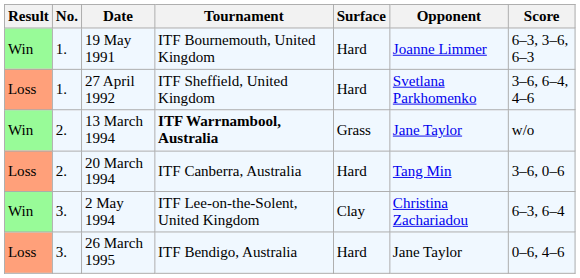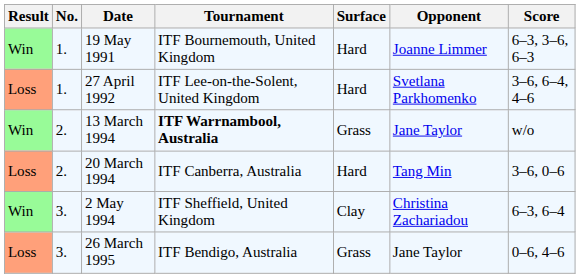 <table class="sortable wikitable">
 <tr>
 <th>Result</th>
 <th>No.</th>
 <th>Date</th>
 <th>Tournament</th>
 <th>Surface</th>
 <th>Opponent</th>
 <th class="unsortable">Score</th>
 </tr>
 <tr style="background:#f0f8ff;">
 <td style="background:#98fb98;">Win</td>
 <td>1.</td>
 <td>19 May 1991</td>
 <td>ITF Bournemouth, United Kingdom</td>
 <td>Hard</td>
 <td> <a href='#'>Joanne Limmer</a></td>
 <td>6–3, 3–6, 6–3</td>
 </tr>
 <tr style="background:#f0f8ff;">
 <td style="background:#ffa07a;">Loss</td>
 <td>1.</td>
 <td>27 April 1992</td>
-<td>ITF Sheffield, United Kingdom</td>
+<td>ITF Lee-on-the-Solent, United Kingdom</td>
 <td>Hard</td>
 <td> <a href='#'>Svetlana Parkhomenko</a></td>
 <td>3–6, 6–4, 4–6</td>
 </tr>
 <tr style="background:#f0f8ff;">
 <td style="background:#98fb98;">Win</td>
 <td>2.</td>
 <td>13 March 1994</td>
 <td><strong>ITF Warrnambool, Australia</strong></td>
 <td>Grass</td>
 <td> <a href='#'>Jane Taylor</a></td>
 <td>w/o</td>
 </tr>
 <tr style="background:#f0f8ff;">
 <td style="background:#ffa07a;">Loss</td>
 <td>2.</td>
 <td>20 March 1994</td>
 <td>ITF Canberra, Australia</td>
 <td>Hard</td>
 <td> <a href='#'>Tang Min</a></td>
 <td>3–6, 0–6</td>
 </tr>
 <tr style="background:#f0f8ff;">
 <td style="background:#98fb98;">Win</td>
 <td>3.</td>
 <td>2 May 1994</td>
-<td>ITF Lee-on-the-Solent, United Kingdom</td>
+<td>ITF Sheffield, United Kingdom</td>
 <td>Clay</td>
 <td> <a href='#'>Christina Zachariadou</a></td>
 <td>6–3, 6–4</td>
 </tr>
 <tr style="background:#f0f8ff;">
 <td style="background:#ffa07a;">Loss</td>
 <td>3.</td>
 <td>26 March 1995</td>
 <td>ITF Bendigo, Australia</td>
-<td>Hard</td>
+<td>Grass</td>
 <td> Jane Taylor</td>
 <td>0–6, 4–6</td>
 </tr>
 </table>
